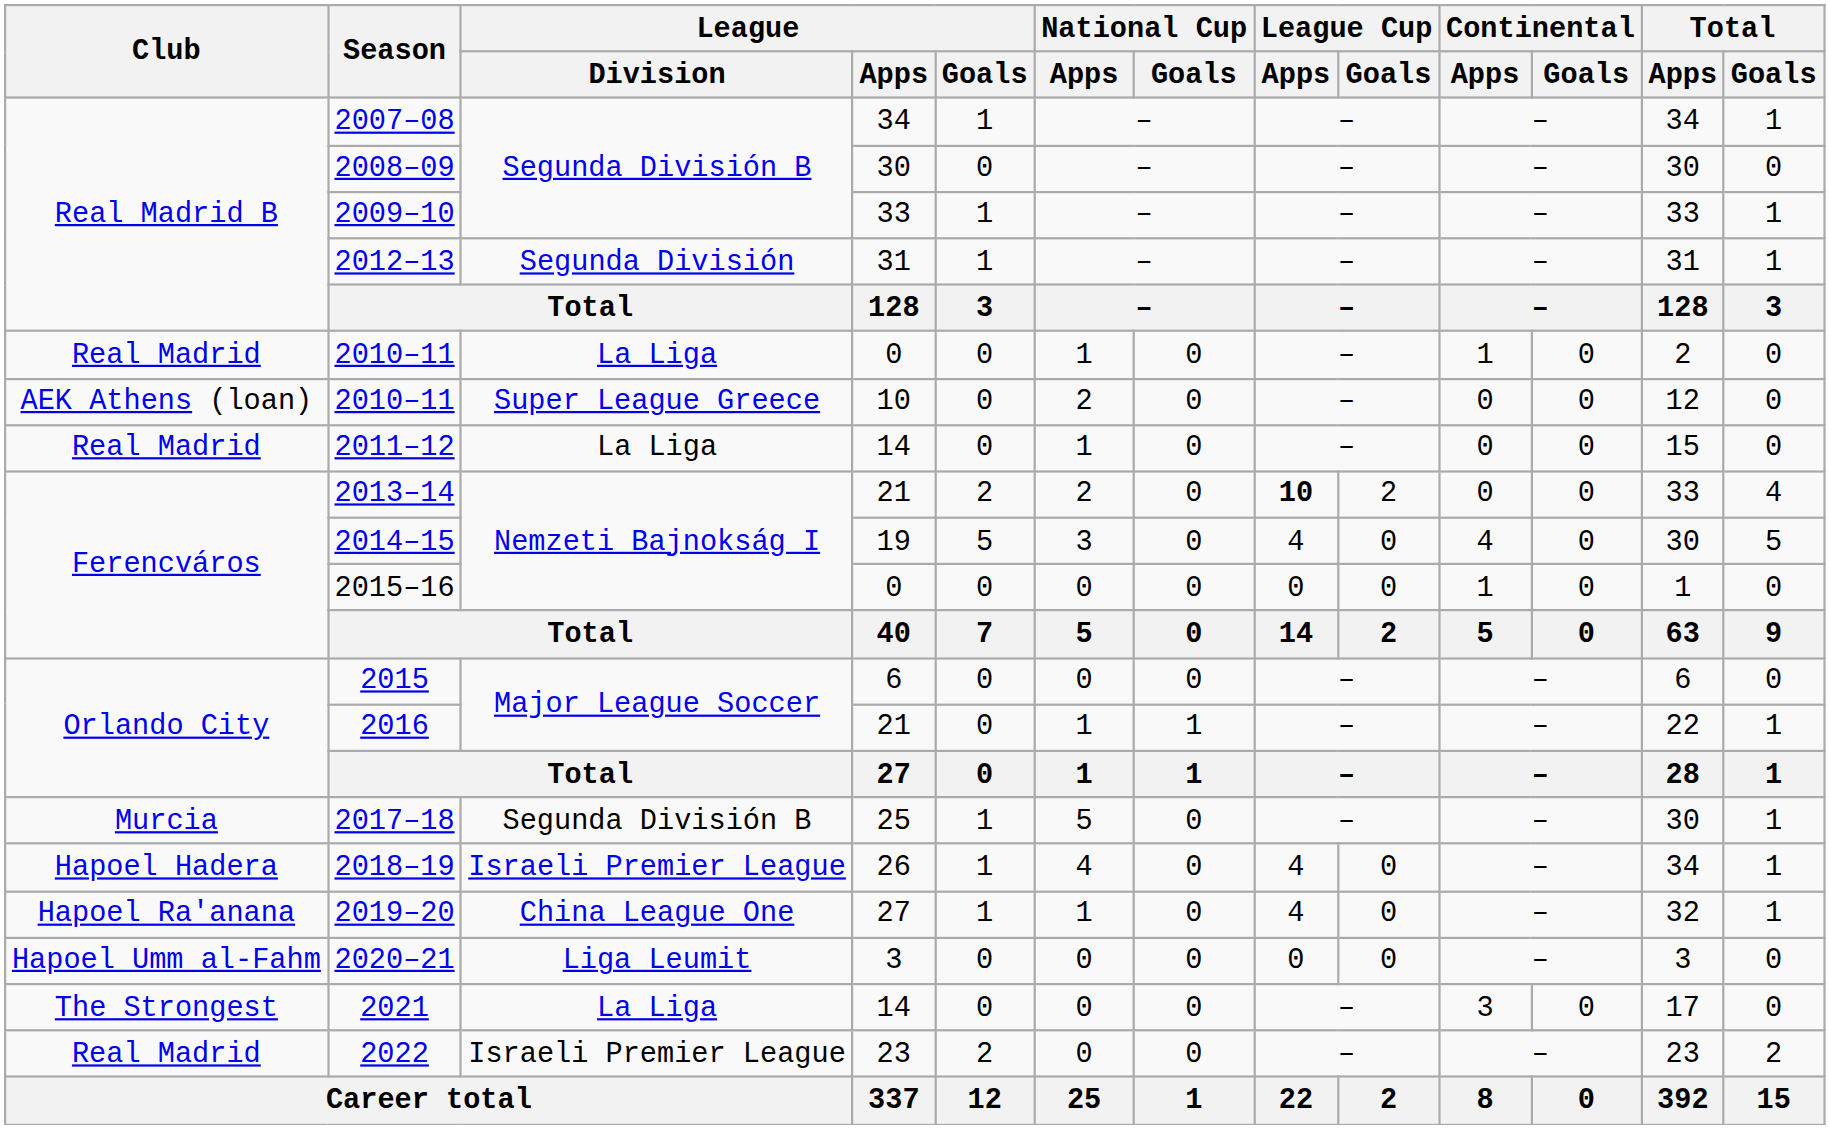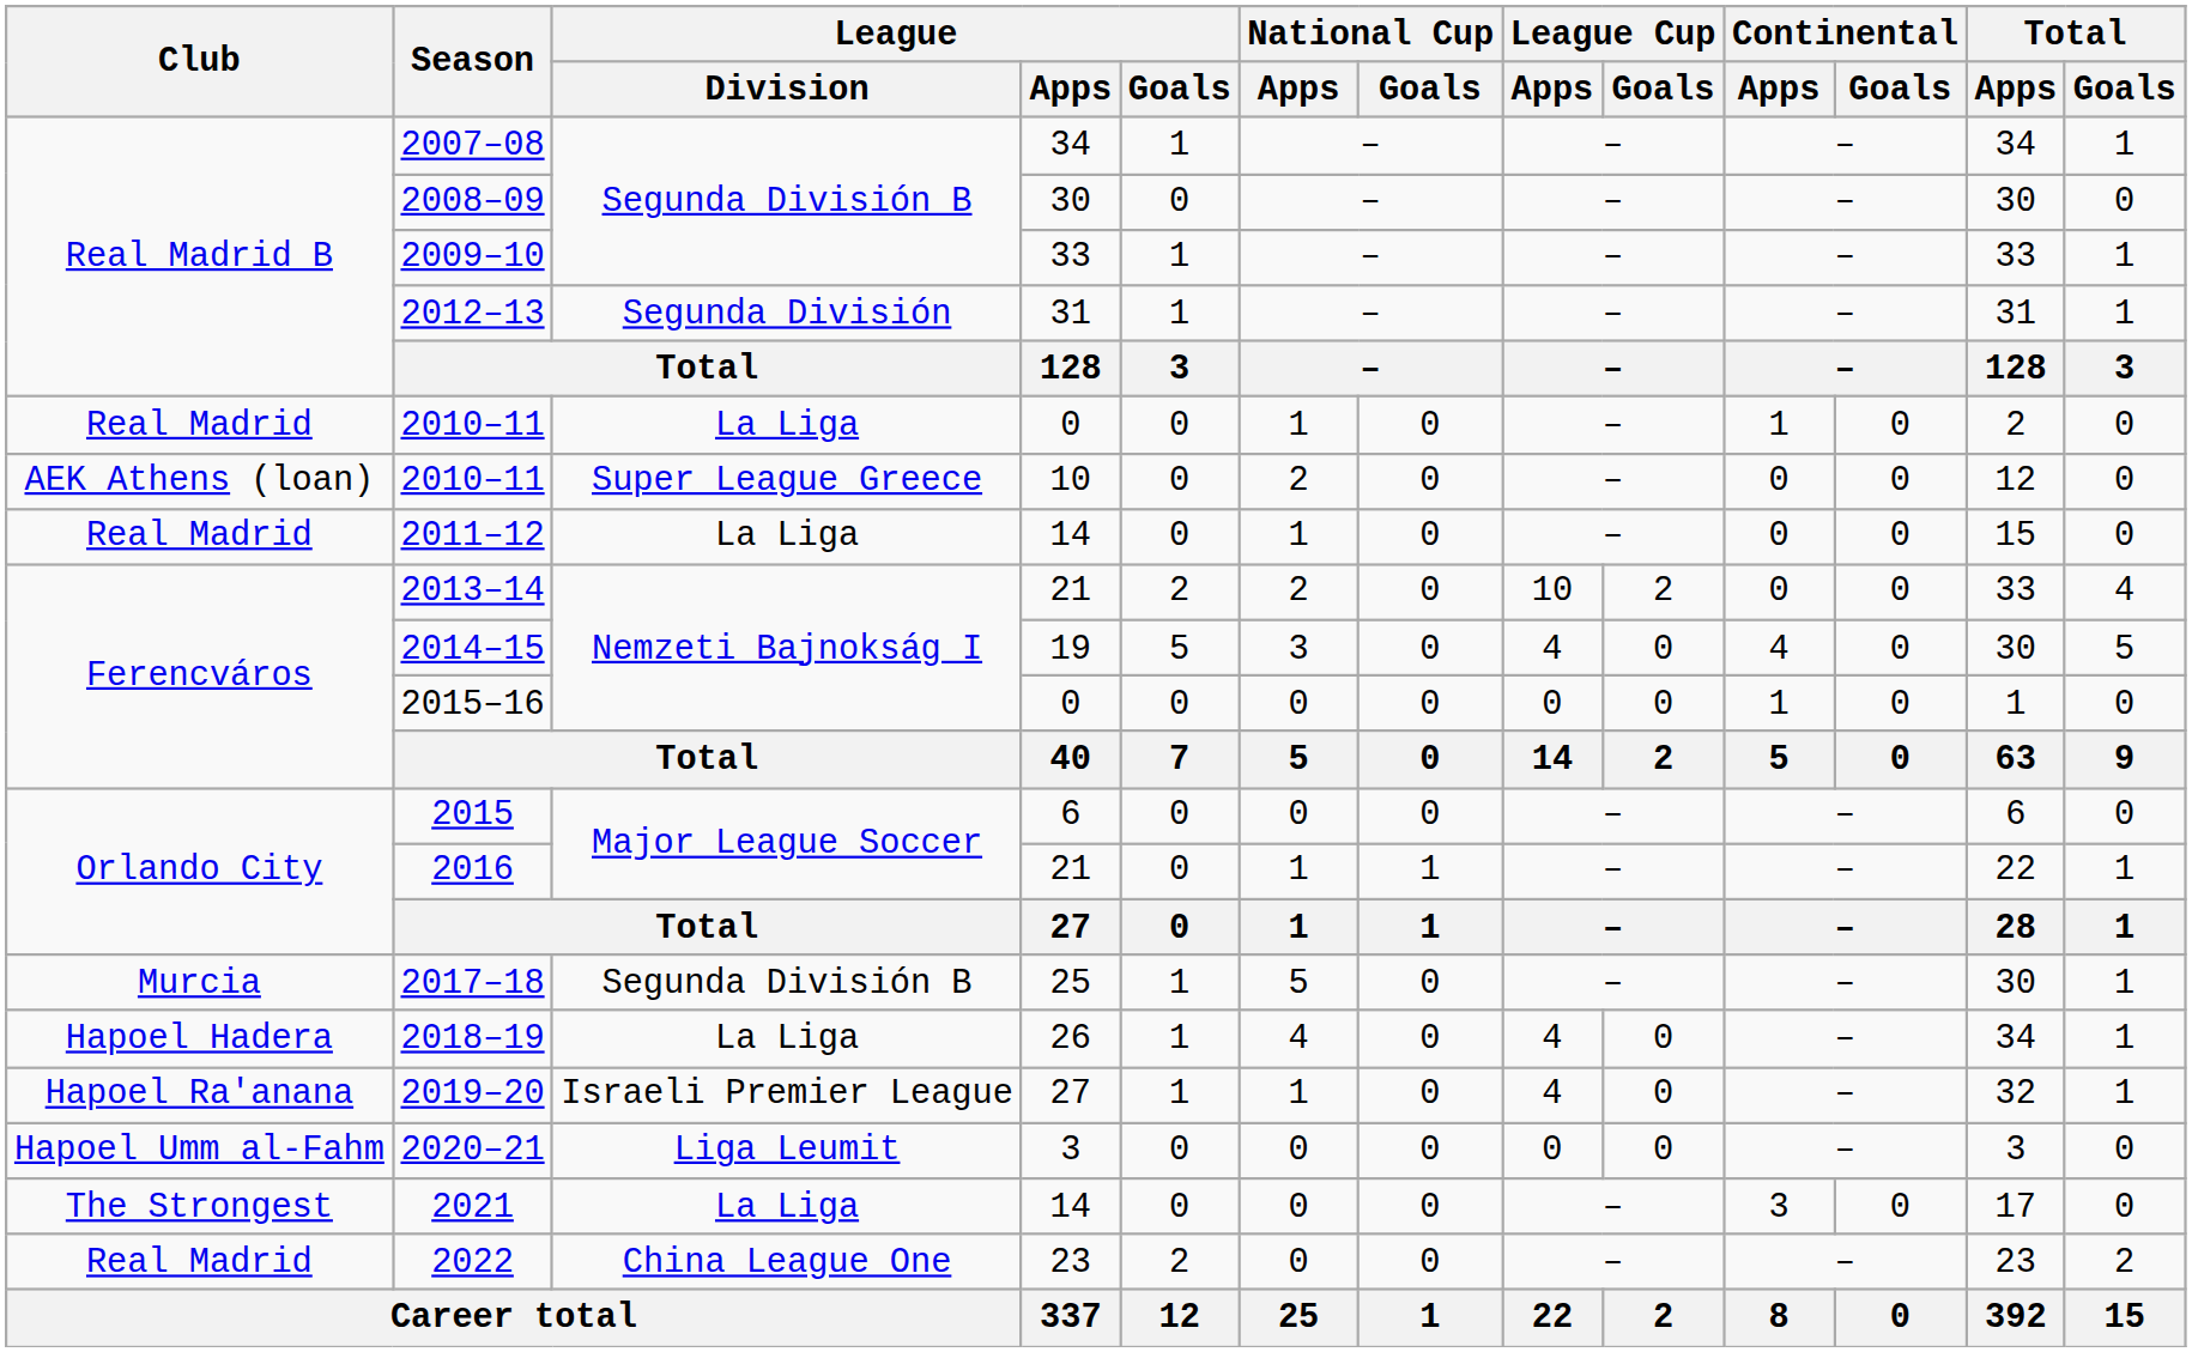 <table class="wikitable" style="text-align:center">
 <tr>
 <th rowspan="2">Club</th>
 <th rowspan="2">Season</th>
 <th colspan="3">League</th>
 <th colspan="2">National Cup</th>
 <th colspan="2">League Cup</th>
 <th colspan="2">Continental</th>
 <th colspan="2">Total</th>
 </tr>
 <tr>
 <th>Division</th>
 <th>Apps</th>
 <th>Goals</th>
 <th>Apps</th>
 <th>Goals</th>
 <th>Apps</th>
 <th>Goals</th>
 <th>Apps</th>
 <th>Goals</th>
 <th>Apps</th>
 <th>Goals</th>
 </tr>
 <tr>
 <td rowspan="5"><a href='#'>Real Madrid B</a></td>
 <td><a href='#'>2007–08</a></td>
 <td rowspan="3"><a href='#'>Segunda División B</a></td>
 <td>34</td>
 <td>1</td>
 <td colspan="2">–</td>
 <td colspan="2">–</td>
 <td colspan="2">–</td>
 <td>34</td>
 <td>1</td>
 </tr>
 <tr>
 <td><a href='#'>2008–09</a></td>
 <td>30</td>
 <td>0</td>
 <td colspan="2">–</td>
 <td colspan="2">–</td>
 <td colspan="2">–</td>
 <td>30</td>
 <td>0</td>
 </tr>
 <tr>
 <td><a href='#'>2009–10</a></td>
 <td>33</td>
 <td>1</td>
 <td colspan="2">–</td>
 <td colspan="2">–</td>
 <td colspan="2">–</td>
 <td>33</td>
 <td>1</td>
 </tr>
 <tr>
 <td><a href='#'>2012–13</a></td>
 <td><a href='#'>Segunda División</a></td>
 <td>31</td>
 <td>1</td>
 <td colspan="2">–</td>
 <td colspan="2">–</td>
 <td colspan="2">–</td>
 <td>31</td>
 <td>1</td>
 </tr>
 <tr>
 <th colspan="2">Total</th>
 <th>128</th>
 <th>3</th>
 <th colspan="2">–</th>
 <th colspan="2">–</th>
 <th colspan="2">–</th>
 <th>128</th>
 <th>3</th>
 </tr>
 <tr>
 <td><a href='#'>Real Madrid</a></td>
 <td><a href='#'>2010–11</a></td>
 <td><a href='#'>La Liga</a></td>
 <td>0</td>
 <td>0</td>
 <td>1</td>
 <td>0</td>
 <td colspan="2">–</td>
 <td>1</td>
 <td>0</td>
 <td>2</td>
 <td>0</td>
 </tr>
 <tr>
 <td><a href='#'>AEK Athens</a> (loan)</td>
 <td><a href='#'>2010–11</a></td>
 <td><a href='#'>Super League Greece</a></td>
 <td>10</td>
 <td>0</td>
 <td>2</td>
 <td>0</td>
 <td colspan="2">–</td>
 <td>0</td>
 <td>0</td>
 <td>12</td>
 <td>0</td>
 </tr>
 <tr>
 <td><a href='#'>Real Madrid</a></td>
 <td><a href='#'>2011–12</a></td>
 <td>La Liga</td>
 <td>14</td>
 <td>0</td>
 <td>1</td>
 <td>0</td>
 <td colspan="2">–</td>
 <td>0</td>
 <td>0</td>
 <td>15</td>
 <td>0</td>
 </tr>
 <tr>
 <td rowspan="4"><a href='#'>Ferencváros</a></td>
 <td><a href='#'>2013–14</a></td>
 <td rowspan="3"><a href='#'>Nemzeti Bajnokság I</a></td>
 <td>21</td>
 <td>2</td>
 <td>2</td>
 <td>0</td>
-<td><strong>10</strong></td>
+<td>10</td>
 <td>2</td>
 <td>0</td>
 <td>0</td>
 <td>33</td>
 <td>4</td>
 </tr>
 <tr>
 <td><a href='#'>2014–15</a></td>
 <td>19</td>
 <td>5</td>
 <td>3</td>
 <td>0</td>
 <td>4</td>
 <td>0</td>
 <td>4</td>
 <td>0</td>
 <td>30</td>
 <td>5</td>
 </tr>
 <tr>
 <td>2015–16</td>
 <td>0</td>
 <td>0</td>
 <td>0</td>
 <td>0</td>
 <td>0</td>
 <td>0</td>
 <td>1</td>
 <td>0</td>
 <td>1</td>
 <td>0</td>
 </tr>
 <tr>
 <th colspan="2">Total</th>
 <th>40</th>
 <th>7</th>
 <th>5</th>
 <th>0</th>
 <th>14</th>
 <th>2</th>
 <th>5</th>
 <th>0</th>
 <th>63</th>
 <th>9</th>
 </tr>
 <tr>
 <td rowspan="3"><a href='#'>Orlando City</a></td>
 <td><a href='#'>2015</a></td>
 <td rowspan="2"><a href='#'>Major League Soccer</a></td>
 <td>6</td>
 <td>0</td>
 <td>0</td>
 <td>0</td>
 <td colspan="2">–</td>
 <td colspan="2">–</td>
 <td>6</td>
 <td>0</td>
 </tr>
 <tr>
 <td><a href='#'>2016</a></td>
 <td>21</td>
 <td>0</td>
 <td>1</td>
 <td>1</td>
 <td colspan="2">–</td>
 <td colspan="2">–</td>
 <td>22</td>
 <td>1</td>
 </tr>
 <tr>
 <th colspan="2">Total</th>
 <th>27</th>
 <th>0</th>
 <th>1</th>
 <th>1</th>
 <th colspan="2">–</th>
 <th colspan="2">–</th>
 <th>28</th>
 <th>1</th>
 </tr>
 <tr>
 <td><a href='#'>Murcia</a></td>
 <td><a href='#'>2017–18</a></td>
 <td>Segunda División B</td>
 <td>25</td>
 <td>1</td>
 <td>5</td>
 <td>0</td>
 <td colspan="2">–</td>
 <td colspan="2">–</td>
 <td>30</td>
 <td>1</td>
 </tr>
 <tr>
 <td><a href='#'>Hapoel Hadera</a></td>
 <td><a href='#'>2018–19</a></td>
-<td><a href='#'>Israeli Premier League</a></td>
+<td>La Liga</td>
 <td>26</td>
 <td>1</td>
 <td>4</td>
 <td>0</td>
 <td>4</td>
 <td>0</td>
 <td colspan="2">–</td>
 <td>34</td>
 <td>1</td>
 </tr>
 <tr>
 <td><a href='#'>Hapoel Ra'anana</a></td>
 <td><a href='#'>2019–20</a></td>
-<td><a href='#'>China League One</a></td>
+<td>Israeli Premier League</td>
 <td>27</td>
 <td>1</td>
 <td>1</td>
 <td>0</td>
 <td>4</td>
 <td>0</td>
 <td colspan="2">–</td>
 <td>32</td>
 <td>1</td>
 </tr>
 <tr>
 <td><a href='#'>Hapoel Umm al-Fahm</a></td>
 <td><a href='#'>2020–21</a></td>
 <td><a href='#'>Liga Leumit</a></td>
 <td>3</td>
 <td>0</td>
 <td>0</td>
 <td>0</td>
 <td>0</td>
 <td>0</td>
 <td colspan="2">–</td>
 <td>3</td>
 <td>0</td>
 </tr>
 <tr>
 <td><a href='#'>The Strongest</a></td>
 <td><a href='#'>2021</a></td>
 <td><a href='#'>La Liga</a></td>
 <td>14</td>
 <td>0</td>
 <td>0</td>
 <td>0</td>
 <td colspan="2">–</td>
 <td>3</td>
 <td>0</td>
 <td>17</td>
 <td>0</td>
 </tr>
 <tr>
 <td><a href='#'>Real Madrid</a></td>
 <td><a href='#'>2022</a></td>
-<td>Israeli Premier League</td>
+<td><a href='#'>China League One</a></td>
 <td>23</td>
 <td>2</td>
 <td>0</td>
 <td>0</td>
 <td colspan="2">–</td>
 <td colspan="2">–</td>
 <td>23</td>
 <td>2</td>
 </tr>
 <tr>
 <th colspan="3">Career total</th>
 <th>337</th>
 <th>12</th>
 <th>25</th>
 <th>1</th>
 <th>22</th>
 <th>2</th>
 <th>8</th>
 <th>0</th>
 <th>392</th>
 <th>15</th>
 </tr>
 </table>
